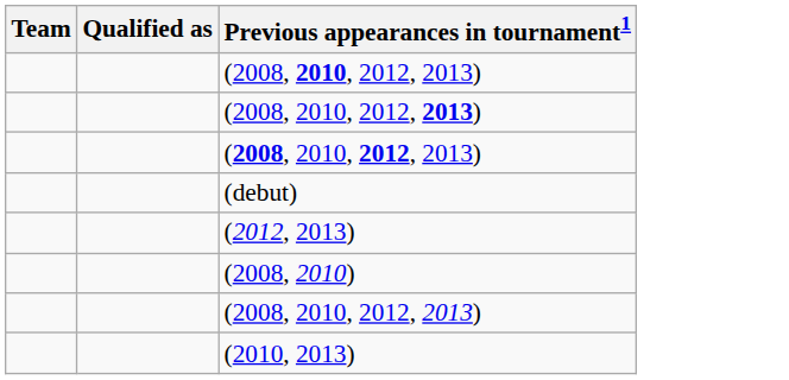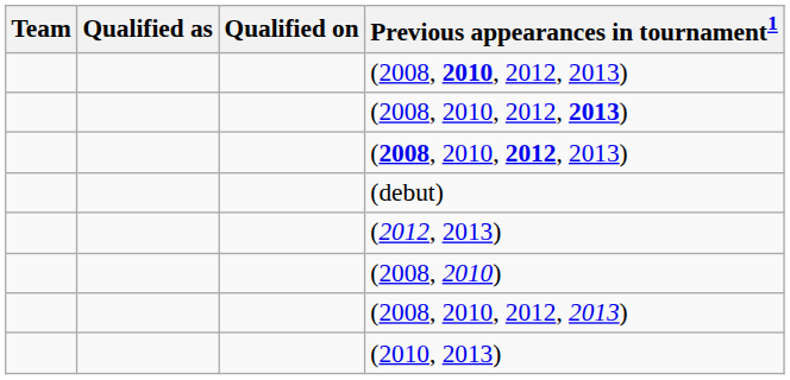 <table class="wikitable sortable" style="text-align: left;">
 <tr>
 <th>Team</th>
 <th>Qualified as</th>
+<th>Qualified on</th>
 <th>Previous appearances in tournament<sup><strong><a href='#'>1</a></strong></sup></th>
 </tr>
 <tr>
+<td></td>
 <td></td>
 <td></td>
 <td> (<a href='#'>2008</a>, <strong><a href='#'>2010</a></strong>, <a href='#'>2012</a>, <a href='#'>2013</a>)</td>
 </tr>
 <tr>
 <td></td>
 <td></td>
+<td></td>
 <td> (<a href='#'>2008</a>, <a href='#'>2010</a>, <a href='#'>2012</a>, <strong><a href='#'>2013</a></strong>)</td>
 </tr>
 <tr>
+<td></td>
 <td></td>
 <td></td>
 <td> (<strong><a href='#'>2008</a></strong>, <a href='#'>2010</a>, <strong><a href='#'>2012</a></strong>, <a href='#'>2013</a>)</td>
 </tr>
 <tr>
 <td></td>
 <td></td>
+<td></td>
 <td> (debut)</td>
 </tr>
 <tr>
+<td></td>
 <td></td>
 <td></td>
 <td> (<em><a href='#'>2012</a></em>, <a href='#'>2013</a>)</td>
 </tr>
 <tr>
 <td></td>
 <td></td>
+<td></td>
 <td> (<a href='#'>2008</a>, <em><a href='#'>2010</a></em>)</td>
 </tr>
 <tr>
+<td></td>
 <td></td>
 <td></td>
 <td> (<a href='#'>2008</a>, <a href='#'>2010</a>, <a href='#'>2012</a>, <em><a href='#'>2013</a></em>)</td>
 </tr>
 <tr>
 <td></td>
 <td></td>
+<td></td>
 <td> (<a href='#'>2010</a>, <a href='#'>2013</a>)</td>
 </tr>
 </table>
